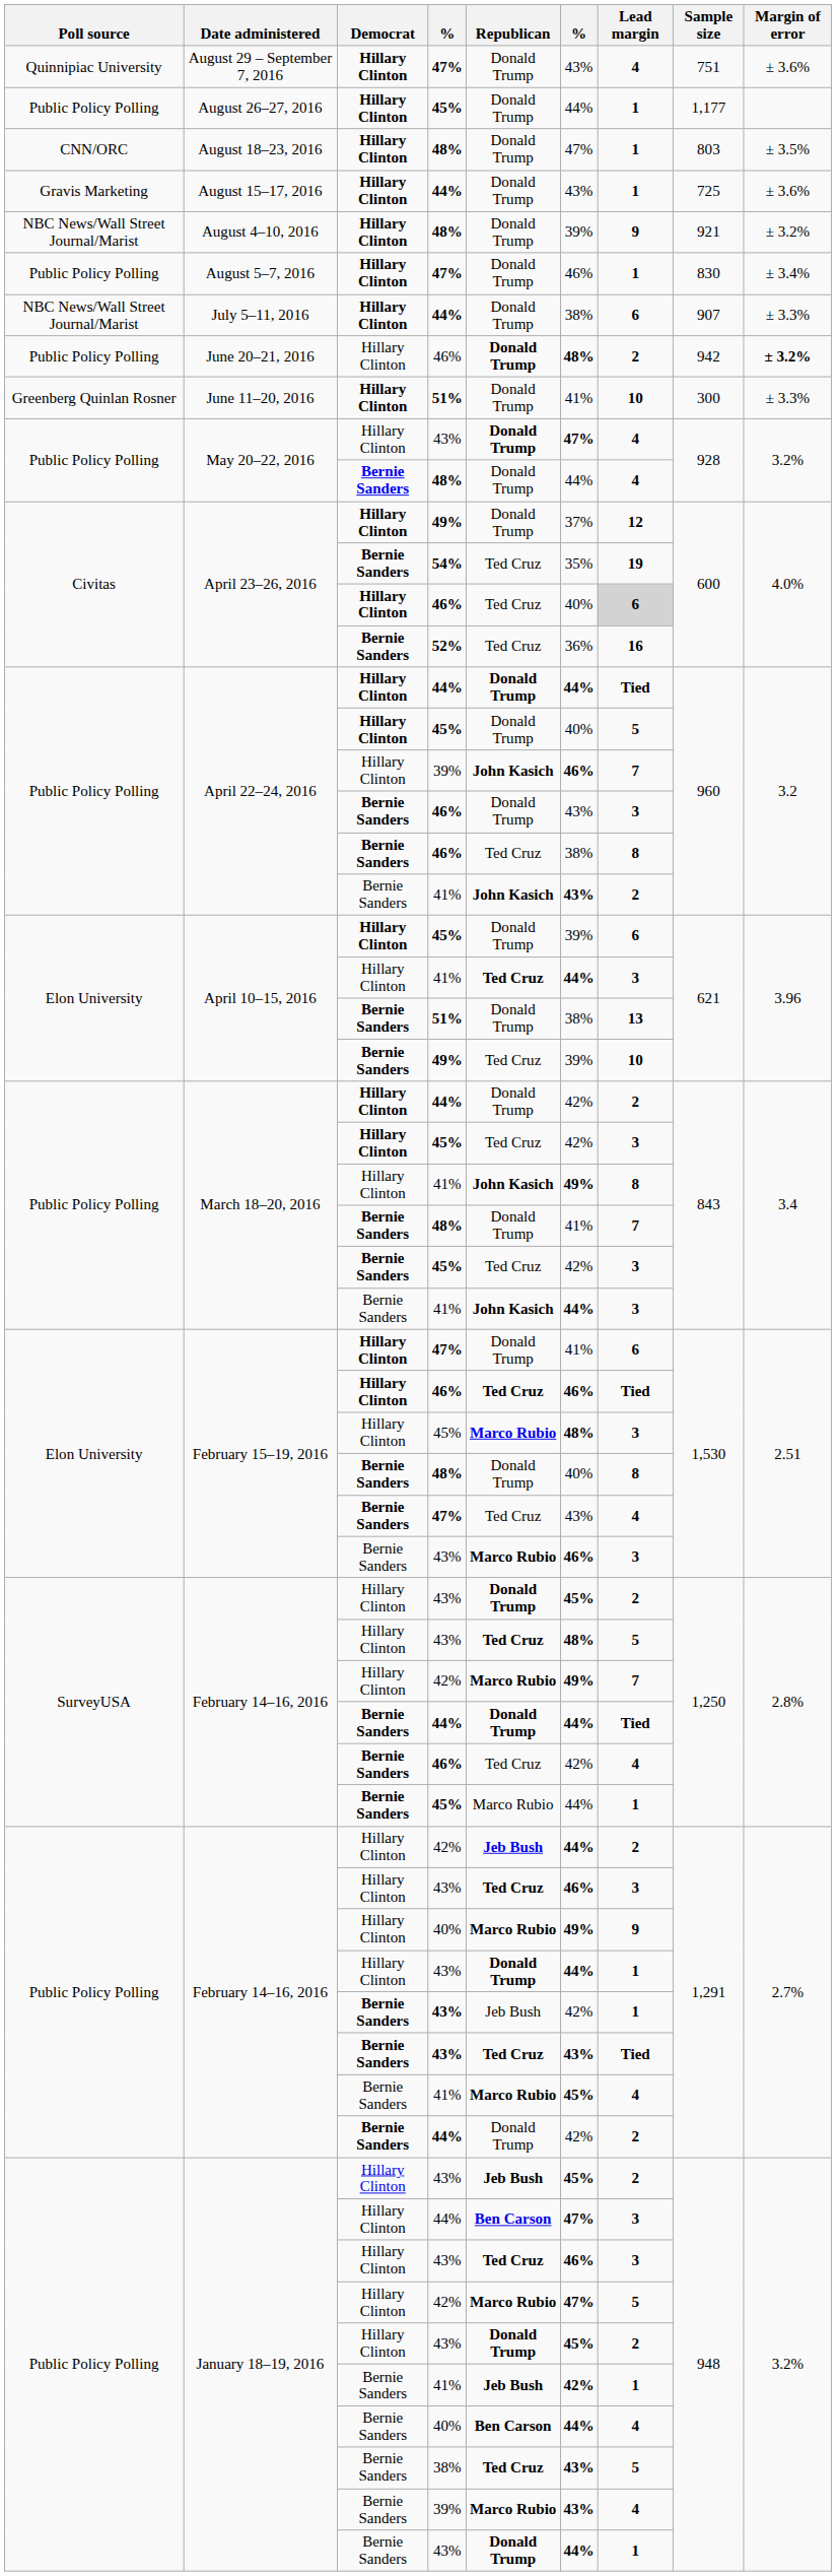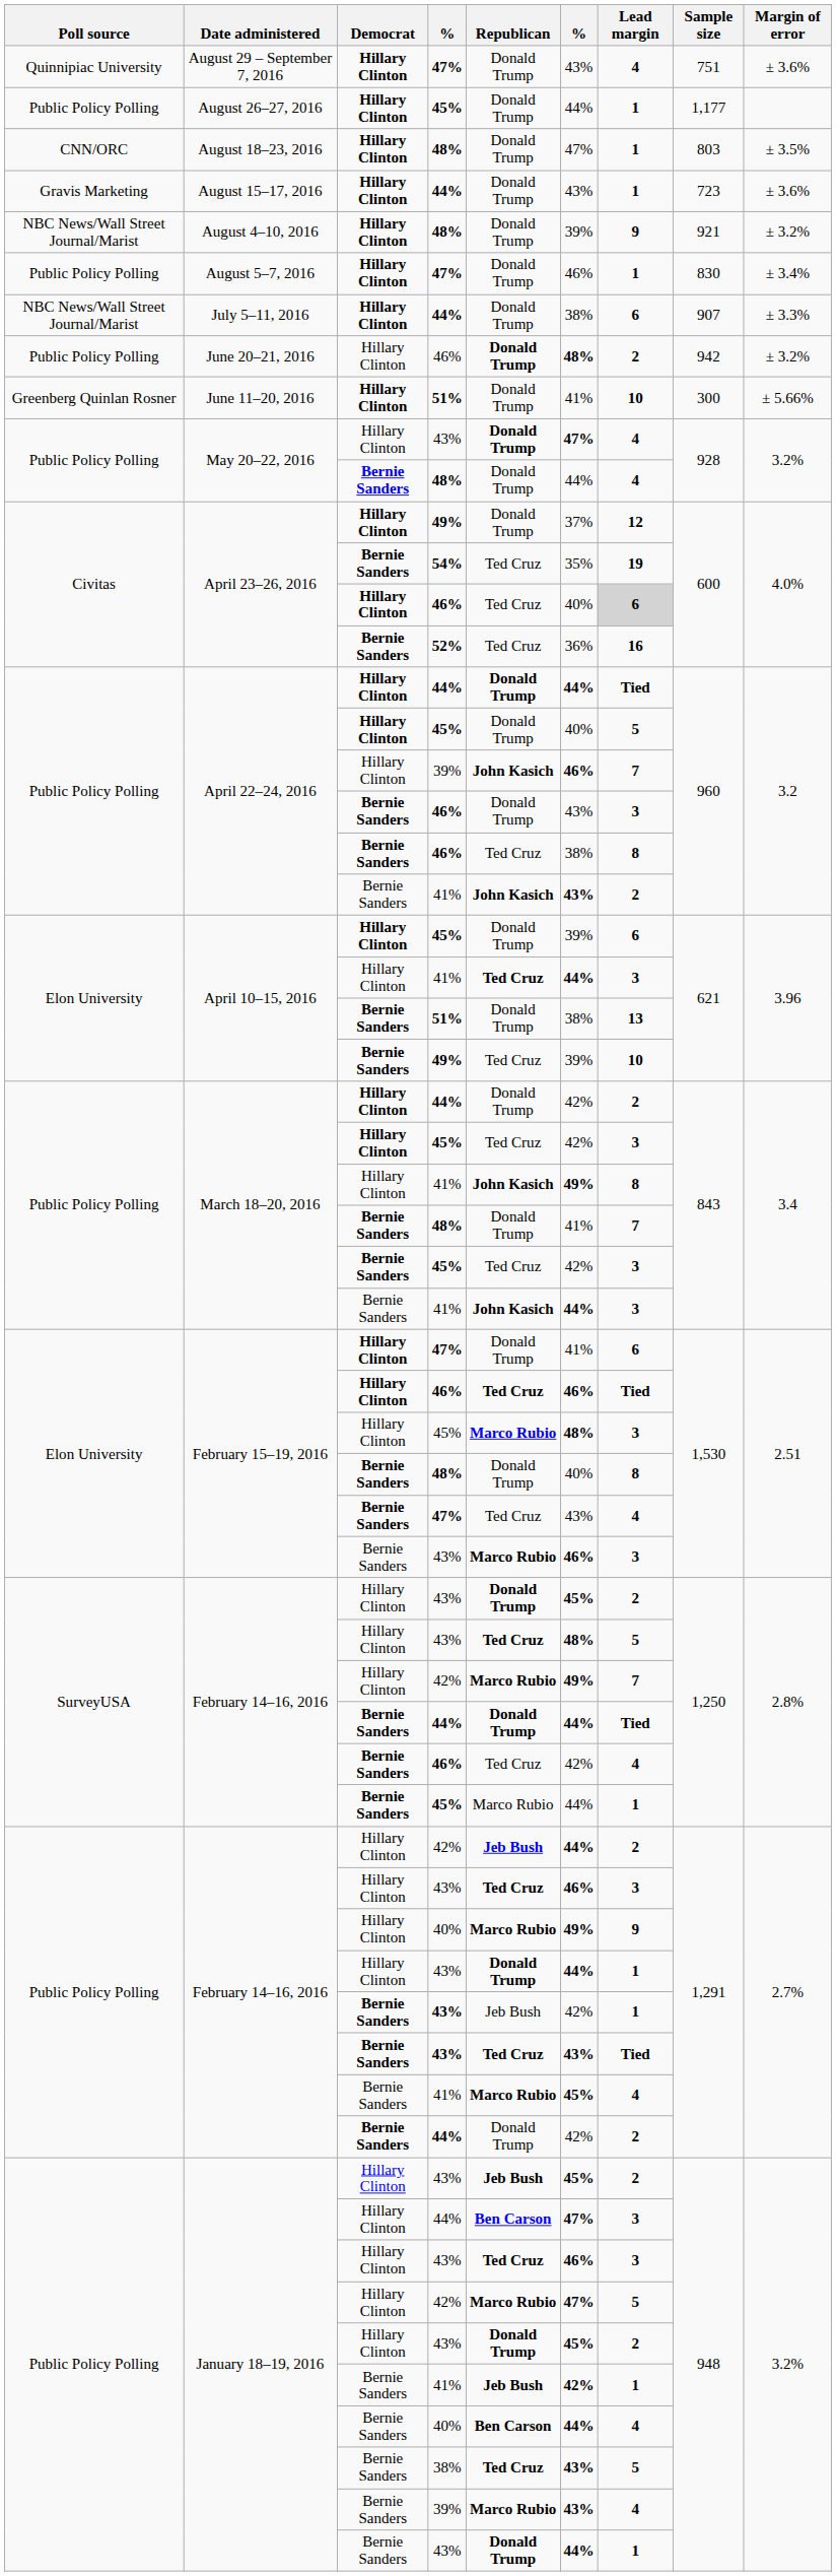 <table class="wikitable" style="text-align:center;">
 <tr valign=bottom>
 <th>Poll source</th>
 <th>Date administered</th>
 <th>Democrat</th>
 <th>%</th>
 <th>Republican</th>
 <th>%</th>
 <th>Lead margin</th>
 <th>Sample size</th>
 <th>Margin of error</th>
 </tr>
 <tr>
 <td>Quinnipiac University</td>
 <td>August 29 – September 7, 2016</td>
 <td><strong>Hillary Clinton</strong></td>
 <td><strong>47%</strong></td>
 <td>Donald Trump</td>
 <td>43%</td>
 <td><strong>4</strong></td>
 <td>751</td>
 <td>± 3.6%</td>
 </tr>
 <tr>
 <td>Public Policy Polling</td>
 <td>August 26–27, 2016</td>
 <td><strong>Hillary Clinton</strong></td>
 <td><strong>45%</strong></td>
 <td>Donald Trump</td>
 <td>44%</td>
 <td><strong>1</strong></td>
 <td>1,177</td>
 <td></td>
 </tr>
 <tr>
 <td>CNN/ORC</td>
 <td>August 18–23, 2016</td>
 <td><strong>Hillary Clinton</strong></td>
 <td><strong>48%</strong></td>
 <td>Donald Trump</td>
 <td>47%</td>
 <td><strong>1</strong></td>
 <td>803</td>
 <td>± 3.5%</td>
 </tr>
 <tr>
 <td>Gravis Marketing</td>
 <td>August 15–17, 2016</td>
 <td><strong>Hillary Clinton</strong></td>
 <td><strong>44%</strong></td>
 <td>Donald Trump</td>
 <td>43%</td>
 <td><strong>1</strong></td>
-<td>725</td>
+<td>723</td>
 <td>± 3.6%</td>
 </tr>
 <tr>
 <td>NBC News/Wall Street Journal/Marist</td>
 <td>August 4–10, 2016</td>
 <td><strong>Hillary Clinton</strong></td>
 <td><strong>48%</strong></td>
 <td>Donald Trump</td>
 <td>39%</td>
 <td><strong>9</strong></td>
 <td>921</td>
 <td>± 3.2%</td>
 </tr>
 <tr>
 <td>Public Policy Polling</td>
 <td>August 5–7, 2016</td>
 <td><strong>Hillary Clinton</strong></td>
 <td><strong>47%</strong></td>
 <td>Donald Trump</td>
 <td>46%</td>
 <td><strong>1</strong></td>
 <td>830</td>
 <td>± 3.4%</td>
 </tr>
 <tr>
 <td>NBC News/Wall Street Journal/Marist</td>
 <td>July 5–11, 2016</td>
 <td><strong>Hillary Clinton</strong></td>
 <td><strong>44%</strong></td>
 <td>Donald Trump</td>
 <td>38%</td>
 <td><strong>6</strong></td>
 <td>907</td>
 <td>± 3.3%</td>
 </tr>
 <tr>
 <td>Public Policy Polling</td>
 <td>June 20–21, 2016</td>
 <td>Hillary Clinton</td>
 <td>46%</td>
 <td><strong>Donald Trump</strong></td>
 <td><strong>48%</strong></td>
 <td><strong>2</strong></td>
 <td>942</td>
-<td><strong>± 3.2%</strong></td>
+<td>± 3.2%</td>
 </tr>
 <tr>
 <td>Greenberg Quinlan Rosner</td>
 <td>June 11–20, 2016</td>
 <td><strong>Hillary Clinton</strong></td>
 <td><strong>51%</strong></td>
 <td>Donald Trump</td>
 <td>41%</td>
 <td><strong>10</strong></td>
 <td rowspan=1>300</td>
-<td>± 3.3%</td>
+<td rowspan=1>± 5.66%</td>
 </tr>
 <tr>
 <td rowspan="2">Public Policy Polling</td>
 <td rowspan="2">May 20–22, 2016</td>
 <td>Hillary Clinton</td>
 <td>43%</td>
 <td><strong>Donald Trump</strong></td>
 <td><strong>47%</strong></td>
 <td><strong>4</strong></td>
 <td rowspan="2">928</td>
 <td rowspan="2">3.2%</td>
 </tr>
 <tr>
 <td><strong><a href='#'>Bernie Sanders</a></strong></td>
 <td><strong>48%</strong></td>
 <td>Donald Trump</td>
 <td>44%</td>
 <td><strong>4</strong></td>
 </tr>
 <tr>
 <td rowspan="4">Civitas</td>
 <td rowspan="4">April 23–26, 2016</td>
 <td><strong>Hillary Clinton</strong></td>
 <td><strong>49%</strong></td>
 <td>Donald Trump</td>
 <td>37%</td>
 <td><strong>12</strong></td>
 <td rowspan="4">600</td>
 <td rowspan="4">4.0%</td>
 </tr>
 <tr>
 <td><strong>Bernie Sanders</strong></td>
 <td><strong>54%</strong></td>
 <td>Ted Cruz</td>
 <td>35%</td>
 <td><strong>19</strong></td>
 </tr>
 <tr>
 <td><strong>Hillary Clinton</strong></td>
 <td><strong>46%</strong></td>
 <td>Ted Cruz</td>
 <td>40%</td>
 <td style="background: lightgrey;"><strong>6</strong></td>
 </tr>
 <tr>
 <td><strong>Bernie Sanders</strong></td>
 <td><strong>52%</strong></td>
 <td>Ted Cruz</td>
 <td>36%</td>
 <td><strong>16</strong></td>
 </tr>
 <tr>
 <td rowspan="6">Public Policy Polling</td>
 <td rowspan="6">April 22–24, 2016</td>
 <td><strong>Hillary Clinton</strong></td>
 <td><strong>44%</strong></td>
 <td><strong>Donald Trump</strong></td>
 <td><strong>44%</strong></td>
 <td style="text-align:center;"><strong>Tied</strong></td>
 <td rowspan="6">960</td>
 <td rowspan="6">3.2</td>
 </tr>
 <tr>
 <td><strong>Hillary Clinton</strong></td>
 <td><strong>45%</strong></td>
 <td>Donald Trump</td>
 <td>40%</td>
 <td><strong>5</strong></td>
 </tr>
 <tr>
 <td>Hillary Clinton</td>
 <td>39%</td>
 <td><strong>John Kasich</strong></td>
 <td><strong>46%</strong></td>
 <td><strong>7</strong></td>
 </tr>
 <tr>
 <td><strong>Bernie Sanders</strong></td>
 <td><strong>46%</strong></td>
 <td>Donald Trump</td>
 <td>43%</td>
 <td><strong>3</strong></td>
 </tr>
 <tr>
 <td><strong>Bernie Sanders</strong></td>
 <td><strong>46%</strong></td>
 <td>Ted Cruz</td>
 <td>38%</td>
 <td><strong>8</strong></td>
 </tr>
 <tr>
 <td>Bernie Sanders</td>
 <td>41%</td>
 <td><strong>John Kasich</strong></td>
 <td><strong>43%</strong></td>
 <td><strong>2</strong></td>
 </tr>
 <tr>
 <td rowspan="4">Elon University</td>
 <td rowspan="4">April 10–15, 2016</td>
 <td><strong>Hillary Clinton</strong></td>
 <td><strong>45%</strong></td>
 <td>Donald Trump</td>
 <td>39%</td>
 <td><strong>6</strong></td>
 <td rowspan="4">621</td>
 <td rowspan="4">3.96</td>
 </tr>
 <tr>
 <td>Hillary Clinton</td>
 <td>41%</td>
 <td><strong>Ted Cruz</strong></td>
 <td><strong>44%</strong></td>
 <td><strong>3</strong></td>
 </tr>
 <tr>
 <td><strong>Bernie Sanders</strong></td>
 <td><strong>51%</strong></td>
 <td>Donald Trump</td>
 <td>38%</td>
 <td><strong>13</strong></td>
 </tr>
 <tr>
 <td><strong>Bernie Sanders</strong></td>
 <td><strong>49%</strong></td>
 <td>Ted Cruz</td>
 <td>39%</td>
 <td><strong>10</strong></td>
 </tr>
 <tr>
 <td rowspan="6">Public Policy Polling</td>
 <td rowspan="6">March 18–20, 2016</td>
 <td><strong>Hillary Clinton</strong></td>
 <td><strong>44%</strong></td>
 <td>Donald Trump</td>
 <td>42%</td>
 <td><strong>2</strong></td>
 <td rowspan="6">843</td>
 <td rowspan="6">3.4</td>
 </tr>
 <tr>
 <td><strong>Hillary Clinton</strong></td>
 <td><strong>45%</strong></td>
 <td>Ted Cruz</td>
 <td>42%</td>
 <td><strong>3</strong></td>
 </tr>
 <tr>
 <td>Hillary Clinton</td>
 <td>41%</td>
 <td><strong>John Kasich</strong></td>
 <td><strong>49%</strong></td>
 <td><strong>8</strong></td>
 </tr>
 <tr>
 <td><strong>Bernie Sanders</strong></td>
 <td><strong>48%</strong></td>
 <td>Donald Trump</td>
 <td>41%</td>
 <td><strong>7</strong></td>
 </tr>
 <tr>
 <td><strong>Bernie Sanders</strong></td>
 <td><strong>45%</strong></td>
 <td>Ted Cruz</td>
 <td>42%</td>
 <td><strong>3</strong></td>
 </tr>
 <tr>
 <td>Bernie Sanders</td>
 <td>41%</td>
 <td><strong>John Kasich</strong></td>
 <td><strong>44%</strong></td>
 <td><strong>3</strong></td>
 </tr>
 <tr>
 <td rowspan="6">Elon University</td>
 <td rowspan="6">February 15–19, 2016</td>
 <td><strong>Hillary Clinton</strong></td>
 <td><strong>47%</strong></td>
 <td>Donald Trump</td>
 <td>41%</td>
 <td><strong>6</strong></td>
 <td rowspan="6">1,530</td>
 <td rowspan="6">2.51</td>
 </tr>
 <tr>
 <td><strong>Hillary Clinton</strong></td>
 <td><strong>46%</strong></td>
 <td><strong>Ted Cruz</strong></td>
 <td><strong>46%</strong></td>
 <td style="text-align:center;"><strong>Tied</strong></td>
 </tr>
 <tr>
 <td>Hillary Clinton</td>
 <td>45%</td>
 <td><strong><a href='#'>Marco Rubio</a></strong></td>
 <td><strong>48%</strong></td>
 <td><strong>3</strong></td>
 </tr>
 <tr>
 <td><strong>Bernie Sanders</strong></td>
 <td><strong>48%</strong></td>
 <td>Donald Trump</td>
 <td>40%</td>
 <td><strong>8</strong></td>
 </tr>
 <tr>
 <td><strong>Bernie Sanders</strong></td>
 <td><strong>47%</strong></td>
 <td>Ted Cruz</td>
 <td>43%</td>
 <td><strong>4</strong></td>
 </tr>
 <tr>
 <td>Bernie Sanders</td>
 <td>43%</td>
 <td><strong>Marco Rubio</strong></td>
 <td><strong>46%</strong></td>
 <td><strong>3</strong></td>
 </tr>
 <tr>
 <td rowspan="6">SurveyUSA</td>
 <td rowspan="6">February 14–16, 2016</td>
 <td>Hillary Clinton</td>
 <td>43%</td>
 <td><strong>Donald Trump</strong></td>
 <td><strong>45%</strong></td>
 <td><strong>2</strong></td>
 <td rowspan="6">1,250</td>
 <td rowspan="6">2.8%</td>
 </tr>
 <tr>
 <td>Hillary Clinton</td>
 <td>43%</td>
 <td><strong>Ted Cruz</strong></td>
 <td><strong>48%</strong></td>
 <td><strong>5</strong></td>
 </tr>
 <tr>
 <td>Hillary Clinton</td>
 <td>42%</td>
 <td><strong>Marco Rubio</strong></td>
 <td><strong>49%</strong></td>
 <td><strong>7</strong></td>
 </tr>
 <tr>
 <td><strong>Bernie Sanders</strong></td>
 <td><strong>44%</strong></td>
 <td><strong>Donald Trump</strong></td>
 <td><strong>44%</strong></td>
 <td style="text-align:center;"><strong>Tied</strong></td>
 </tr>
 <tr>
 <td><strong>Bernie Sanders</strong></td>
 <td><strong>46%</strong></td>
 <td>Ted Cruz</td>
 <td>42%</td>
 <td><strong>4</strong></td>
 </tr>
 <tr>
 <td><strong>Bernie Sanders</strong></td>
 <td><strong>45%</strong></td>
 <td>Marco Rubio</td>
 <td>44%</td>
 <td><strong>1</strong></td>
 </tr>
 <tr>
 <td rowspan="8">Public Policy Polling</td>
 <td rowspan="8">February 14–16, 2016</td>
 <td>Hillary Clinton</td>
 <td>42%</td>
 <td><strong><a href='#'>Jeb Bush</a></strong></td>
 <td><strong>44%</strong></td>
 <td><strong>2</strong></td>
 <td rowspan="8">1,291</td>
 <td rowspan="8">2.7%</td>
 </tr>
 <tr>
 <td>Hillary Clinton</td>
 <td>43%</td>
 <td><strong>Ted Cruz</strong></td>
 <td><strong>46%</strong></td>
 <td><strong>3</strong></td>
 </tr>
 <tr>
 <td>Hillary Clinton</td>
 <td>40%</td>
 <td><strong>Marco Rubio</strong></td>
 <td><strong>49%</strong></td>
 <td><strong>9</strong></td>
 </tr>
 <tr>
 <td>Hillary Clinton</td>
 <td>43%</td>
 <td><strong>Donald Trump</strong></td>
 <td><strong>44%</strong></td>
 <td><strong>1</strong></td>
 </tr>
 <tr>
 <td><strong>Bernie Sanders</strong></td>
 <td><strong>43%</strong></td>
 <td>Jeb Bush</td>
 <td>42%</td>
 <td><strong>1</strong></td>
 </tr>
 <tr>
 <td><strong>Bernie Sanders</strong></td>
 <td><strong>43%</strong></td>
 <td><strong>Ted Cruz</strong></td>
 <td><strong>43%</strong></td>
 <td style="text-align:center;"><strong>Tied</strong></td>
 </tr>
 <tr>
 <td>Bernie Sanders</td>
 <td>41%</td>
 <td><strong>Marco Rubio</strong></td>
 <td><strong>45%</strong></td>
 <td><strong>4</strong></td>
 </tr>
 <tr>
 <td><strong>Bernie Sanders</strong></td>
 <td><strong>44%</strong></td>
 <td>Donald Trump</td>
 <td>42%</td>
 <td><strong>2</strong></td>
 </tr>
 <tr>
 <td rowspan="10">Public Policy Polling</td>
 <td rowspan="10">January 18–19, 2016</td>
 <td><a href='#'>Hillary Clinton</a></td>
 <td>43%</td>
 <td><strong>Jeb Bush</strong></td>
 <td><strong>45%</strong></td>
 <td><strong>2</strong></td>
 <td rowspan="10">948</td>
 <td rowspan="10">3.2%</td>
 </tr>
 <tr>
 <td>Hillary Clinton</td>
 <td>44%</td>
 <td><strong><a href='#'>Ben Carson</a></strong></td>
 <td><strong>47%</strong></td>
 <td><strong>3</strong></td>
 </tr>
 <tr>
 <td>Hillary Clinton</td>
 <td>43%</td>
 <td><strong>Ted Cruz</strong></td>
 <td><strong>46%</strong></td>
 <td><strong>3</strong></td>
 </tr>
 <tr>
 <td>Hillary Clinton</td>
 <td>42%</td>
 <td><strong>Marco Rubio</strong></td>
 <td><strong>47%</strong></td>
 <td><strong>5</strong></td>
 </tr>
 <tr>
 <td>Hillary Clinton</td>
 <td>43%</td>
 <td><strong>Donald Trump</strong></td>
 <td><strong>45%</strong></td>
 <td><strong>2</strong></td>
 </tr>
 <tr>
 <td>Bernie Sanders</td>
 <td>41%</td>
 <td><strong>Jeb Bush</strong></td>
 <td><strong>42%</strong></td>
 <td><strong>1</strong></td>
 </tr>
 <tr>
 <td>Bernie Sanders</td>
 <td>40%</td>
 <td><strong>Ben Carson</strong></td>
 <td><strong>44%</strong></td>
 <td><strong>4</strong></td>
 </tr>
 <tr>
 <td>Bernie Sanders</td>
 <td>38%</td>
 <td><strong>Ted Cruz</strong></td>
 <td><strong>43%</strong></td>
 <td><strong>5</strong></td>
 </tr>
 <tr>
 <td>Bernie Sanders</td>
 <td>39%</td>
 <td><strong>Marco Rubio</strong></td>
 <td><strong>43%</strong></td>
 <td><strong>4</strong></td>
 </tr>
 <tr>
 <td>Bernie Sanders</td>
 <td>43%</td>
 <td><strong>Donald Trump</strong></td>
 <td><strong>44%</strong></td>
 <td><strong>1</strong></td>
 </tr>
 </table>
